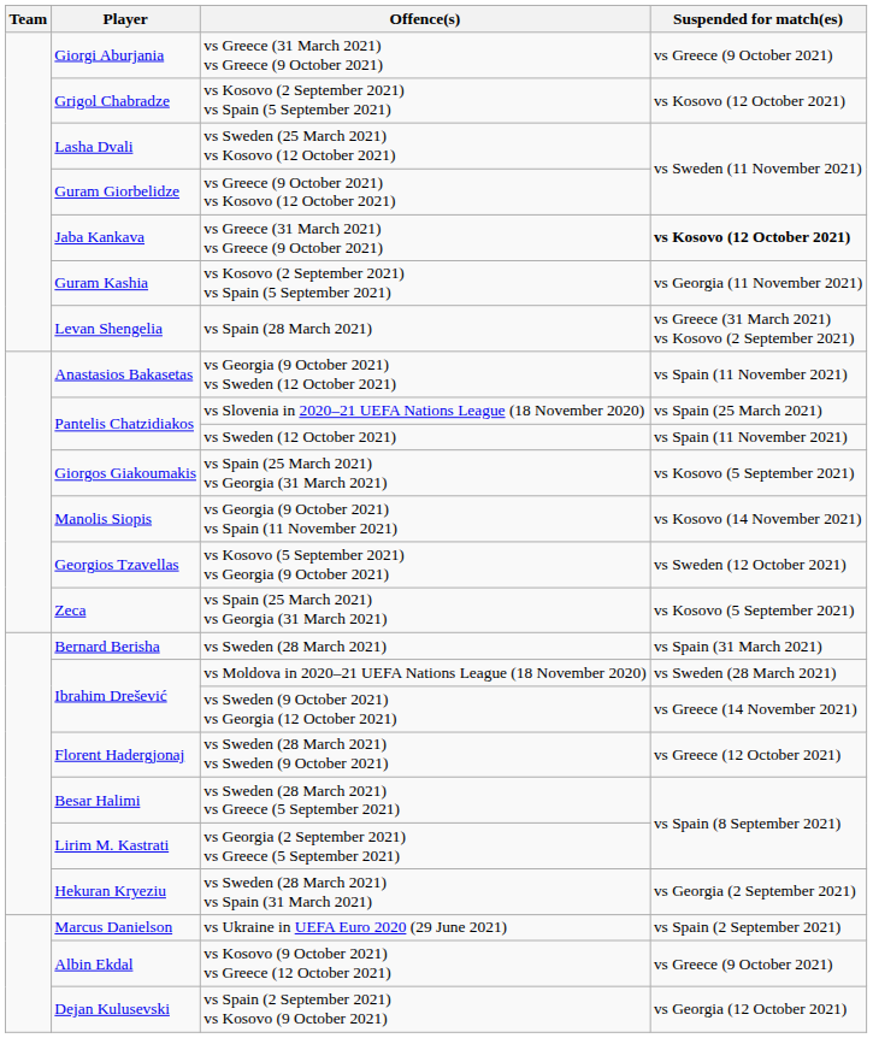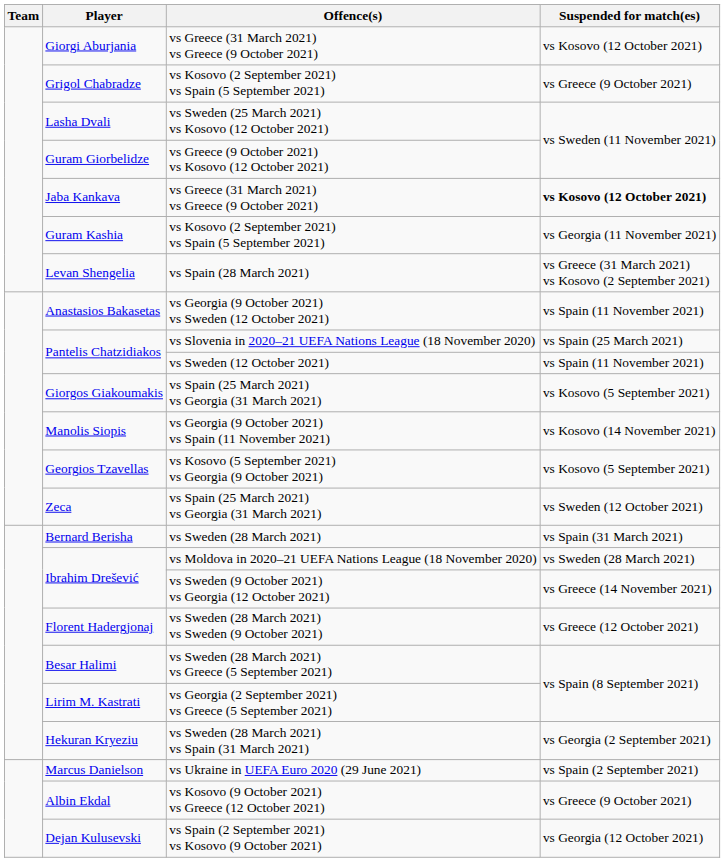 <table class="wikitable" style="font-size:90%">
 <tr>
 <th>Team</th>
 <th>Player</th>
 <th>Offence(s)</th>
 <th>Suspended for match(es)</th>
 </tr>
 <tr>
 <td rowspan=7></td>
 <td><a href='#'>Giorgi Aburjania</a></td>
 <td> vs Greece (31 March 2021)<br> vs Greece (9 October 2021)</td>
-<td>vs Greece (9 October 2021)</td>
+<td>vs Kosovo (12 October 2021)</td>
 </tr>
 <tr>
 <td><a href='#'>Grigol Chabradze</a></td>
 <td> vs Kosovo (2 September 2021)<br> vs Spain (5 September 2021)</td>
-<td>vs Kosovo (12 October 2021)</td>
+<td>vs Greece (9 October 2021)</td>
 </tr>
 <tr>
 <td><a href='#'>Lasha Dvali</a></td>
 <td> vs Sweden (25 March 2021)<br> vs Kosovo (12 October 2021)</td>
 <td rowspan=2>vs Sweden (11 November 2021)</td>
 </tr>
 <tr>
 <td><a href='#'>Guram Giorbelidze</a></td>
 <td> vs Greece (9 October 2021)<br> vs Kosovo (12 October 2021)</td>
 </tr>
 <tr>
 <td><a href='#'>Jaba Kankava</a></td>
 <td> vs Greece (31 March 2021)<br> vs Greece (9 October 2021)</td>
 <td><strong>vs Kosovo (12 October 2021)</strong></td>
 </tr>
 <tr>
 <td><a href='#'>Guram Kashia</a></td>
 <td> vs Kosovo (2 September 2021)<br> vs Spain (5 September 2021)</td>
 <td>vs Georgia (11 November 2021)</td>
 </tr>
 <tr>
 <td><a href='#'>Levan Shengelia</a></td>
 <td> vs Spain (28 March 2021)</td>
 <td>vs Greece (31 March 2021)<br>vs Kosovo (2 September 2021)</td>
 </tr>
 <tr>
 <td rowspan=7></td>
 <td><a href='#'>Anastasios Bakasetas</a></td>
 <td> vs Georgia (9 October 2021)<br> vs Sweden (12 October 2021)</td>
 <td>vs Spain (11 November 2021)</td>
 </tr>
 <tr>
 <td rowspan=2><a href='#'>Pantelis Chatzidiakos</a></td>
 <td> vs Slovenia in <a href='#'>2020–21 UEFA Nations League</a> (18 November 2020)</td>
 <td>vs Spain (25 March 2021)</td>
 </tr>
 <tr>
 <td> vs Sweden (12 October 2021)</td>
 <td>vs Spain (11 November 2021)</td>
 </tr>
 <tr>
 <td><a href='#'>Giorgos Giakoumakis</a></td>
 <td> vs Spain (25 March 2021)<br> vs Georgia (31 March 2021)</td>
 <td>vs Kosovo (5 September 2021)</td>
 </tr>
 <tr>
 <td><a href='#'>Manolis Siopis</a></td>
 <td> vs Georgia (9 October 2021)<br> vs Spain (11 November 2021)</td>
 <td>vs Kosovo (14 November 2021)</td>
 </tr>
 <tr>
 <td><a href='#'>Georgios Tzavellas</a></td>
 <td> vs Kosovo (5 September 2021)<br> vs Georgia (9 October 2021)</td>
-<td>vs Sweden (12 October 2021)</td>
+<td>vs Kosovo (5 September 2021)</td>
 </tr>
 <tr>
 <td><a href='#'>Zeca</a></td>
 <td> vs Spain (25 March 2021)<br> vs Georgia (31 March 2021)</td>
-<td>vs Kosovo (5 September 2021)</td>
+<td>vs Sweden (12 October 2021)</td>
 </tr>
 <tr>
 <td rowspan=7></td>
 <td><a href='#'>Bernard Berisha</a></td>
 <td> vs Sweden (28 March 2021)</td>
 <td>vs Spain (31 March 2021)</td>
 </tr>
 <tr>
 <td rowspan=2><a href='#'>Ibrahim Drešević</a></td>
 <td> vs Moldova in 2020–21 UEFA Nations League (18 November 2020)</td>
 <td>vs Sweden (28 March 2021)</td>
 </tr>
 <tr>
 <td> vs Sweden (9 October 2021)<br> vs Georgia (12 October 2021)</td>
 <td>vs Greece (14 November 2021)</td>
 </tr>
 <tr>
 <td><a href='#'>Florent Hadergjonaj</a></td>
 <td> vs Sweden (28 March 2021)<br> vs Sweden (9 October 2021)</td>
 <td>vs Greece (12 October 2021)</td>
 </tr>
 <tr>
 <td><a href='#'>Besar Halimi</a></td>
 <td> vs Sweden (28 March 2021)<br> vs Greece (5 September 2021)</td>
 <td rowspan=2>vs Spain (8 September 2021)</td>
 </tr>
 <tr>
 <td><a href='#'>Lirim M. Kastrati</a></td>
 <td> vs Georgia (2 September 2021)<br> vs Greece (5 September 2021)</td>
 </tr>
 <tr>
 <td><a href='#'>Hekuran Kryeziu</a></td>
 <td> vs Sweden (28 March 2021)<br> vs Spain (31 March 2021)</td>
 <td>vs Georgia (2 September 2021)</td>
 </tr>
 <tr>
 <td rowspan=3></td>
 <td><a href='#'>Marcus Danielson</a></td>
 <td> vs Ukraine in <a href='#'>UEFA Euro 2020</a> (29 June 2021)</td>
 <td>vs Spain (2 September 2021)</td>
 </tr>
 <tr>
 <td><a href='#'>Albin Ekdal</a></td>
 <td> vs Kosovo (9 October 2021)<br> vs Greece (12 October 2021)</td>
 <td>vs Greece (9 October 2021)</td>
 </tr>
 <tr>
 <td><a href='#'>Dejan Kulusevski</a></td>
 <td> vs Spain (2 September 2021)<br> vs Kosovo (9 October 2021)</td>
 <td>vs Georgia (12 October 2021)</td>
 </tr>
 </table>
